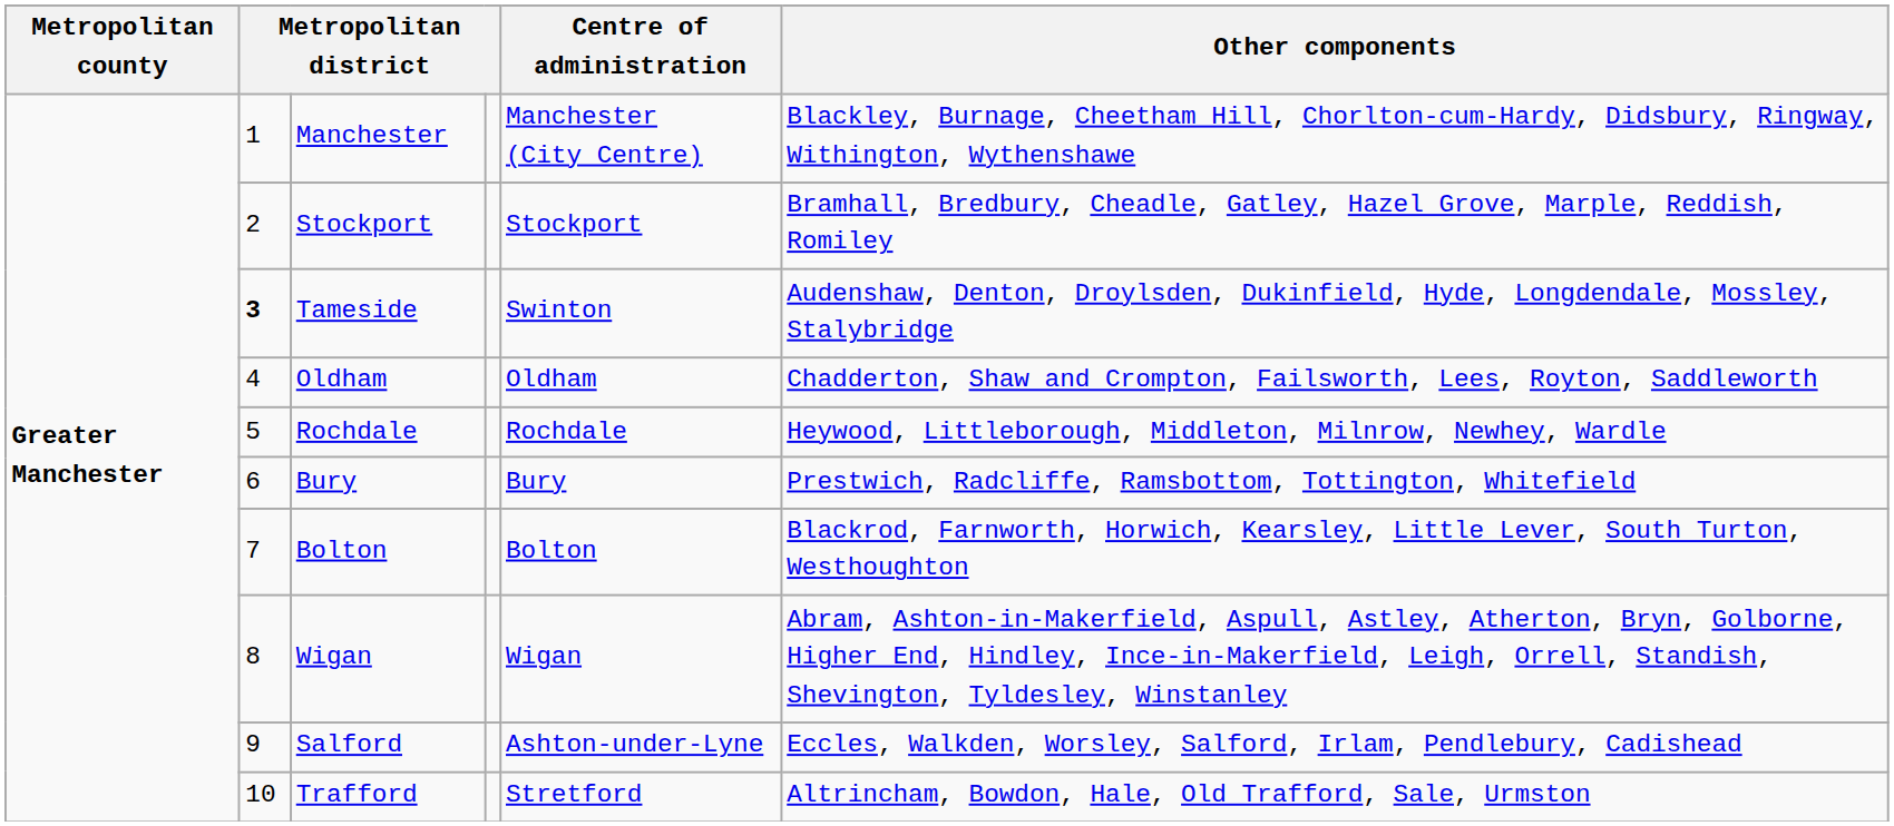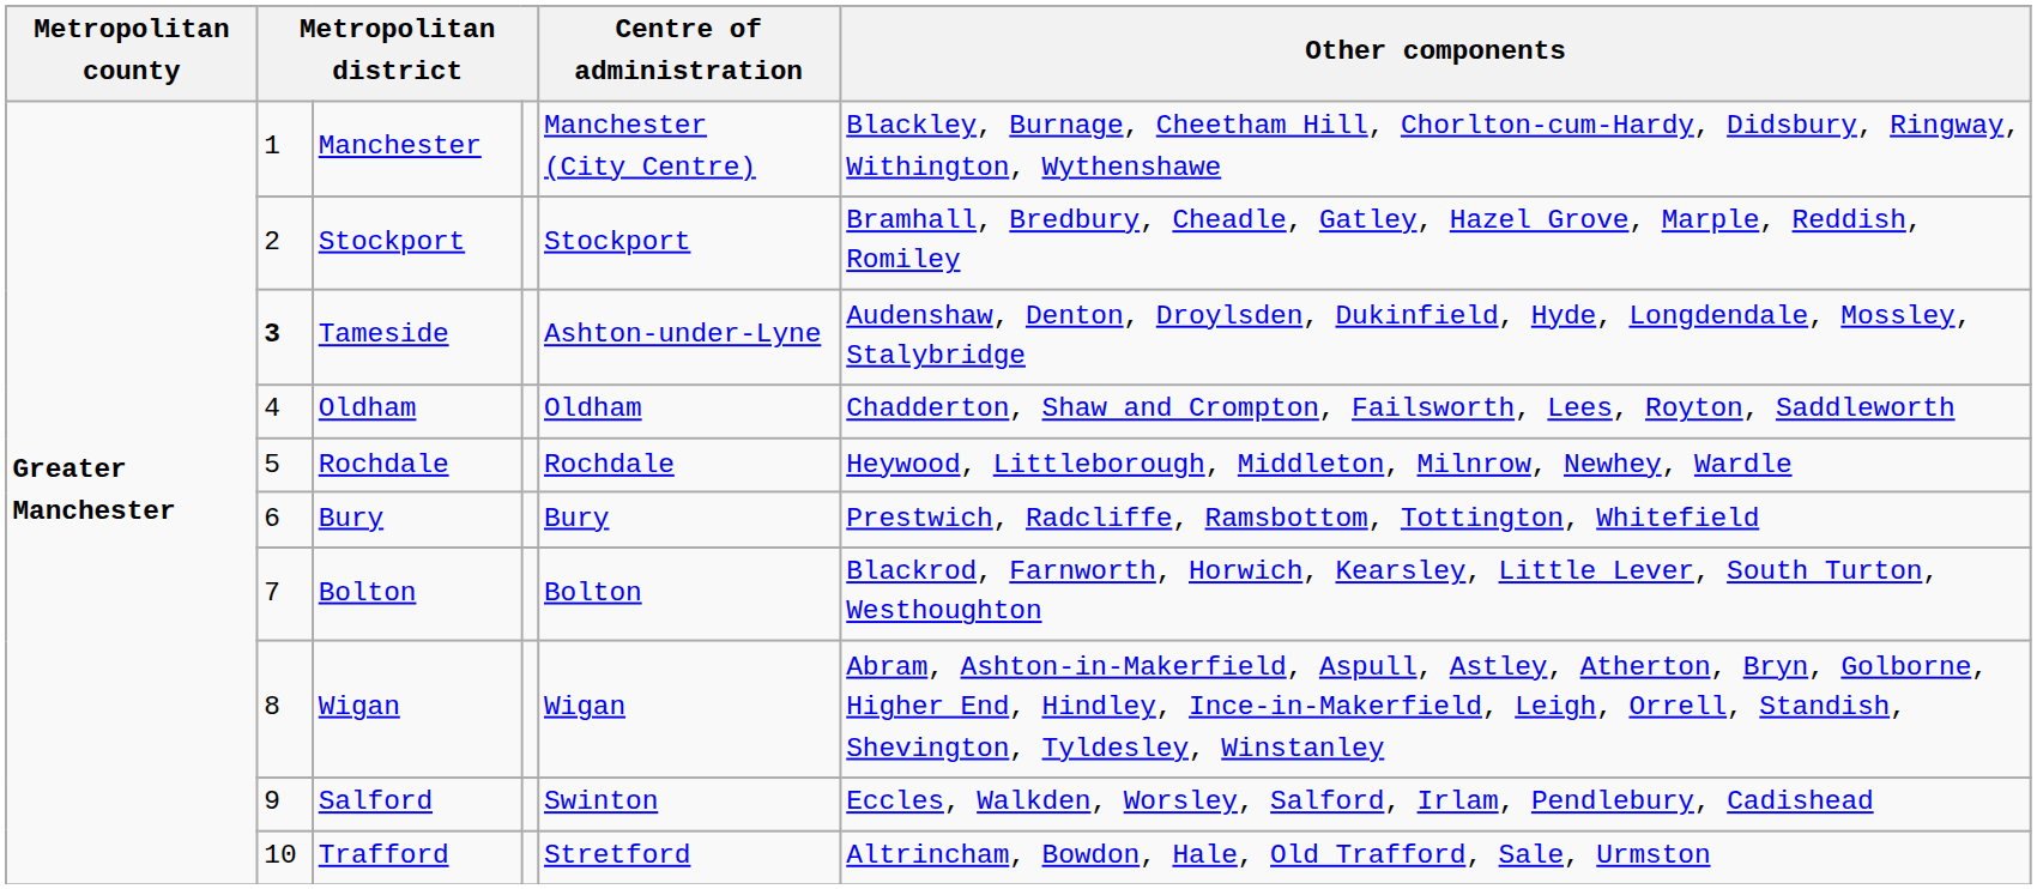 <table class="wikitable" style="font-size:90%;border:0px;text-align:left;line-height:150%;">
 <tr>
 <th>Metropolitan county</th>
 <th colspan="3">Metropolitan district</th>
 <th>Centre of administration</th>
 <th>Other components</th>
 </tr>
 <tr>
 <td rowspan="10"><strong>Greater Manchester</strong></td>
 <td>1</td>
 <td><a href='#'>Manchester</a></td>
 <td></td>
 <td><a href='#'>Manchester<br>(City Centre)</a></td>
 <td><a href='#'>Blackley</a>, <a href='#'>Burnage</a>, <a href='#'>Cheetham Hill</a>, <a href='#'>Chorlton-cum-Hardy</a>, <a href='#'>Didsbury</a>, <a href='#'>Ringway</a>, <a href='#'>Withington</a>, <a href='#'>Wythenshawe</a></td>
 </tr>
 <tr>
 <td>2</td>
 <td><a href='#'>Stockport</a></td>
 <td></td>
 <td><a href='#'>Stockport</a></td>
 <td><a href='#'>Bramhall</a>, <a href='#'>Bredbury</a>, <a href='#'>Cheadle</a>, <a href='#'>Gatley</a>, <a href='#'>Hazel Grove</a>, <a href='#'>Marple</a>, <a href='#'>Reddish</a>, <a href='#'>Romiley</a></td>
 </tr>
 <tr>
 <td><strong>3</strong></td>
 <td><a href='#'>Tameside</a></td>
 <td></td>
-<td><a href='#'>Swinton</a></td>
+<td><a href='#'>Ashton-under-Lyne</a></td>
 <td><a href='#'>Audenshaw</a>, <a href='#'>Denton</a>, <a href='#'>Droylsden</a>, <a href='#'>Dukinfield</a>, <a href='#'>Hyde</a>, <a href='#'>Longdendale</a>,  <a href='#'>Mossley</a>, <a href='#'>Stalybridge</a></td>
 </tr>
 <tr>
 <td>4</td>
 <td><a href='#'>Oldham</a></td>
 <td></td>
 <td><a href='#'>Oldham</a></td>
 <td><a href='#'>Chadderton</a>, <a href='#'>Shaw and Crompton</a>, <a href='#'>Failsworth</a>, <a href='#'>Lees</a>, <a href='#'>Royton</a>, <a href='#'>Saddleworth</a></td>
 </tr>
 <tr>
 <td>5</td>
 <td><a href='#'>Rochdale</a></td>
 <td></td>
 <td><a href='#'>Rochdale</a></td>
 <td><a href='#'>Heywood</a>, <a href='#'>Littleborough</a>, <a href='#'>Middleton</a>, <a href='#'>Milnrow</a>, <a href='#'>Newhey</a>, <a href='#'>Wardle</a></td>
 </tr>
 <tr>
 <td>6</td>
 <td><a href='#'>Bury</a></td>
 <td></td>
 <td><a href='#'>Bury</a></td>
 <td><a href='#'>Prestwich</a>, <a href='#'>Radcliffe</a>, <a href='#'>Ramsbottom</a>, <a href='#'>Tottington</a>, <a href='#'>Whitefield</a></td>
 </tr>
 <tr>
 <td>7</td>
 <td><a href='#'>Bolton</a></td>
 <td></td>
 <td><a href='#'>Bolton</a></td>
 <td><a href='#'>Blackrod</a>, <a href='#'>Farnworth</a>, <a href='#'>Horwich</a>, <a href='#'>Kearsley</a>, <a href='#'>Little Lever</a>, <a href='#'>South Turton</a>, <a href='#'>Westhoughton</a></td>
 </tr>
 <tr>
 <td>8</td>
 <td><a href='#'>Wigan</a></td>
 <td></td>
 <td><a href='#'>Wigan</a></td>
 <td><a href='#'>Abram</a>, <a href='#'>Ashton-in-Makerfield</a>, <a href='#'>Aspull</a>, <a href='#'>Astley</a>, <a href='#'>Atherton</a>, <a href='#'>Bryn</a>, <a href='#'>Golborne</a>, <a href='#'>Higher End</a>,  <a href='#'>Hindley</a>, <a href='#'>Ince-in-Makerfield</a>, <a href='#'>Leigh</a>, <a href='#'>Orrell</a>, <a href='#'>Standish</a>, <a href='#'>Shevington</a>, <a href='#'>Tyldesley</a>, <a href='#'>Winstanley</a></td>
 </tr>
 <tr>
 <td>9</td>
 <td><a href='#'>Salford</a></td>
 <td></td>
-<td><a href='#'>Ashton-under-Lyne</a></td>
+<td><a href='#'>Swinton</a></td>
 <td><a href='#'>Eccles</a>, <a href='#'>Walkden</a>, <a href='#'>Worsley</a>, <a href='#'>Salford</a>, <a href='#'>Irlam</a>, <a href='#'>Pendlebury</a>, <a href='#'>Cadishead</a></td>
 </tr>
 <tr>
 <td>10</td>
 <td><a href='#'>Trafford</a></td>
 <td></td>
 <td><a href='#'>Stretford</a></td>
 <td><a href='#'>Altrincham</a>, <a href='#'>Bowdon</a>, <a href='#'>Hale</a>, <a href='#'>Old Trafford</a>, <a href='#'>Sale</a>, <a href='#'>Urmston</a></td>
 </tr>
 <tr>
 </tr>
 </table>
